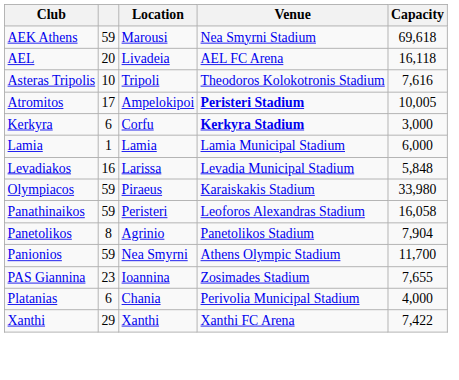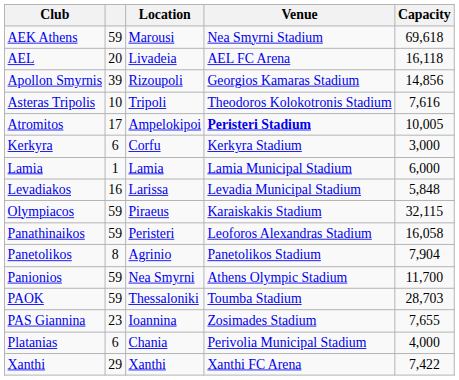 <table class="wikitable sortable">
 <tr>
 <th>Club</th>
 <th></th>
 <th>Location</th>
 <th>Venue</th>
 <th>Capacity</th>
 </tr>
 <tr>
 <td align=left><a href='#'>AEK Athens</a></td>
 <td align=center>59</td>
 <td><a href='#'>Marousi</a></td>
 <td><a href='#'>Nea Smyrni Stadium</a></td>
 <td align=center>69,618</td>
 </tr>
 <tr>
 <td align=left><a href='#'>AEL</a></td>
 <td align=center>20</td>
 <td><a href='#'>Livadeia</a></td>
 <td><a href='#'>AEL FC Arena</a></td>
 <td align=center>16,118</td>
 </tr>
 <tr>
+<td align=left><a href='#'>Apollon Smyrnis</a></td>
+<td align=center>39</td>
+<td><a href='#'>Rizoupoli</a></td>
+<td><a href='#'>Georgios Kamaras Stadium</a></td>
+<td align=center>14,856</td>
+</tr>
+<tr>
 <td align=left><a href='#'>Asteras Tripolis</a></td>
 <td align=center>10</td>
 <td><a href='#'>Tripoli</a></td>
 <td><a href='#'>Theodoros Kolokotronis Stadium</a></td>
 <td align=center>7,616</td>
 </tr>
 <tr>
 <td align=left><a href='#'>Atromitos</a></td>
 <td align=center>17</td>
 <td><a href='#'>Ampelokipoi</a></td>
 <td><strong><a href='#'>Peristeri Stadium</a></strong></td>
 <td align=center>10,005</td>
 </tr>
 <tr>
 <td align=left><a href='#'>Kerkyra</a></td>
 <td align=center>6</td>
 <td><a href='#'>Corfu</a></td>
-<td><strong><a href='#'>Kerkyra Stadium</a></strong></td>
+<td><a href='#'>Kerkyra Stadium</a></td>
 <td align=center>3,000</td>
 </tr>
 <tr>
 <td align=left><a href='#'>Lamia</a></td>
 <td align=center>1</td>
 <td><a href='#'>Lamia</a></td>
 <td><a href='#'>Lamia Municipal Stadium</a></td>
 <td align=center>6,000</td>
 </tr>
 <tr>
 <td align=left><a href='#'>Levadiakos</a></td>
 <td align=center>16</td>
 <td><a href='#'>Larissa</a></td>
 <td><a href='#'>Levadia Municipal Stadium</a></td>
 <td align=center>5,848</td>
 </tr>
 <tr>
 <td align=left><a href='#'>Olympiacos</a></td>
 <td align=center>59</td>
 <td><a href='#'>Piraeus</a></td>
 <td><a href='#'>Karaiskakis Stadium</a></td>
-<td align=center>33,980</td>
+<td align=center>32,115</td>
 </tr>
 <tr>
 <td align=left><a href='#'>Panathinaikos</a></td>
 <td align=center>59</td>
 <td><a href='#'>Peristeri</a></td>
 <td><a href='#'>Leoforos Alexandras Stadium</a></td>
 <td align=center>16,058</td>
 </tr>
 <tr>
 <td align=left><a href='#'>Panetolikos</a></td>
 <td align=center>8</td>
 <td><a href='#'>Agrinio</a></td>
 <td><a href='#'>Panetolikos Stadium</a></td>
 <td align=center>7,904</td>
 </tr>
 <tr>
 <td align=left><a href='#'>Panionios</a></td>
 <td align=center>59</td>
 <td><a href='#'>Nea Smyrni</a></td>
 <td><a href='#'>Athens Olympic Stadium</a></td>
 <td align=center>11,700</td>
 </tr>
 <tr>
+<td align=left><a href='#'>PAOK</a></td>
+<td align=center>59</td>
+<td><a href='#'>Thessaloniki</a></td>
+<td><a href='#'>Toumba Stadium</a></td>
+<td align=center>28,703</td>
+</tr>
+<tr>
 <td align=left><a href='#'>PAS Giannina</a></td>
 <td align=center>23</td>
 <td><a href='#'>Ioannina</a></td>
 <td><a href='#'>Zosimades Stadium</a></td>
 <td align=center>7,655</td>
 </tr>
 <tr>
 <td align=left><a href='#'>Platanias</a></td>
 <td align=center>6</td>
 <td><a href='#'>Chania</a></td>
 <td><a href='#'>Perivolia Municipal Stadium</a></td>
 <td align=center>4,000</td>
 </tr>
 <tr>
 <td align=left><a href='#'>Xanthi</a></td>
 <td align=center>29</td>
 <td><a href='#'>Xanthi</a></td>
 <td><a href='#'>Xanthi FC Arena</a></td>
 <td align=center>7,422</td>
 </tr>
 </table>
